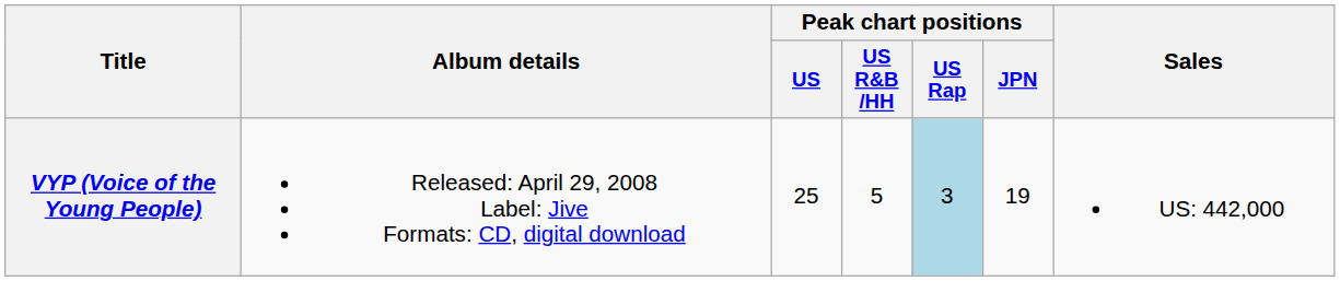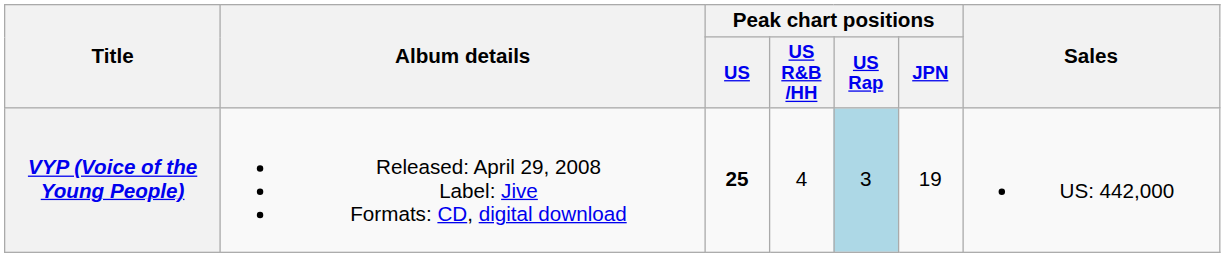 <table class="wikitable plainrowheaders" style="text-align:center;" border="1">
 <tr>
 <th scope="col" rowspan="2" style="width:10em;">Title</th>
 <th scope="col" rowspan="2" style="width:23em;">Album details</th>
 <th scope="col" colspan="4">Peak chart positions</th>
 <th scope="col" rowspan="2" style="width:12em;">Sales</th>
 </tr>
 <tr>
 <th scope="col" style="width:3em;font-size:90%;"><a href='#'>US</a><br></th>
 <th scope="col" style="width:3em;font-size:90%;"><a href='#'>US<br>R&B<br>/HH</a><br></th>
 <th scope="col" style="width:3em;font-size:90%;"><a href='#'>US<br>Rap</a><br></th>
 <th scope="col" style="width:3em;font-size:90%;"><a href='#'>JPN</a><br></th>
 </tr>
 <tr>
 <th scope="row"><em><a href='#'>VYP (Voice of the Young People)</a></em></th>
 <td><br><ul><li>Released: April 29, 2008</li><li>Label: <a href='#'>Jive</a></li><li>Formats: <a href='#'>CD</a>, <a href='#'>digital download</a></li></ul></td>
-<td align="center">25</td>
-<td align="center">5</td>
+<td align="center"><strong>25</strong></td>
+<td align="center">4</td>
 <td align="center" style="background: lightblue;">3</td>
 <td align="center">19</td>
 <td><br><ul><li>US: 442,000</li></ul></td>
 </tr>
 </table>
